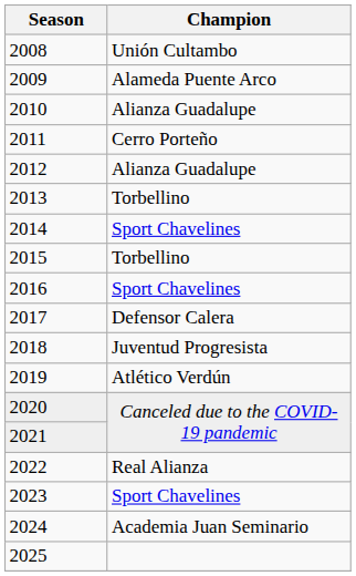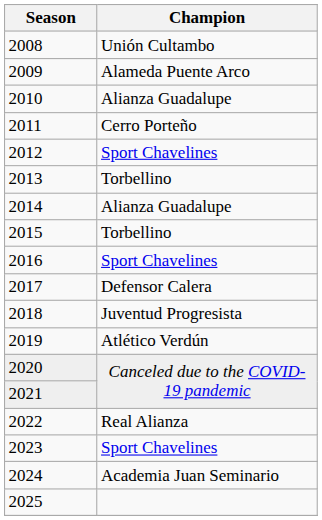 <table class="wikitable sortable">
 <tr>
 <th width=80px>Season</th>
 <th width=200px>Champion</th>
 </tr>
 <tr>
 <td>2008</td>
 <td>Unión Cultambo</td>
 </tr>
 <tr>
 <td>2009</td>
 <td>Alameda Puente Arco</td>
 </tr>
 <tr>
 <td>2010</td>
 <td>Alianza Guadalupe</td>
 </tr>
 <tr>
 <td>2011</td>
 <td>Cerro Porteño</td>
 </tr>
 <tr>
 <td>2012</td>
-<td>Alianza Guadalupe</td>
+<td><a href='#'>Sport Chavelines</a></td>
 </tr>
 <tr>
 <td>2013</td>
 <td>Torbellino</td>
 </tr>
 <tr>
 <td>2014</td>
-<td><a href='#'>Sport Chavelines</a></td>
+<td>Alianza Guadalupe</td>
 </tr>
 <tr>
 <td>2015</td>
 <td>Torbellino</td>
 </tr>
 <tr>
 <td>2016</td>
 <td><a href='#'>Sport Chavelines</a></td>
 </tr>
 <tr>
 <td>2017</td>
 <td>Defensor Calera</td>
 </tr>
 <tr>
 <td>2018</td>
 <td>Juventud Progresista</td>
 </tr>
 <tr>
 <td>2019</td>
 <td>Atlético Verdún</td>
 </tr>
 <tr bgcolor=#efefef>
 <td>2020</td>
 <td rowspan=2 colspan="1" align=center><em>Canceled due to the <a href='#'>COVID-19 pandemic</a></em></td>
 </tr>
 <tr bgcolor=#efefef>
 <td>2021</td>
 </tr>
 <tr>
 <td>2022</td>
 <td>Real Alianza</td>
 </tr>
 <tr>
 <td>2023</td>
 <td><a href='#'>Sport Chavelines</a></td>
 </tr>
 <tr>
 <td>2024</td>
 <td>Academia Juan Seminario</td>
 </tr>
 <tr>
 <td>2025</td>
 <td></td>
 </tr>
 <tr>
 </tr>
 </table>
